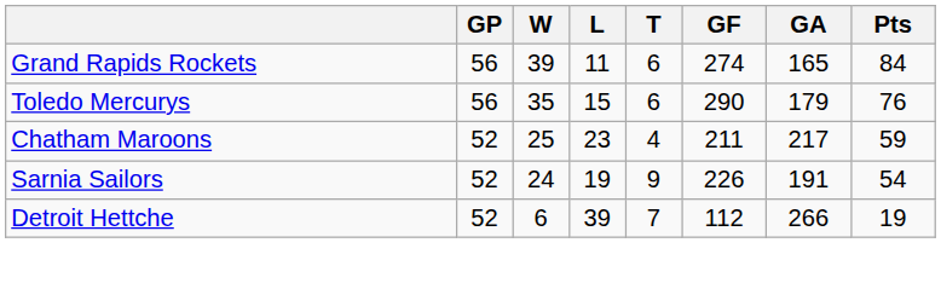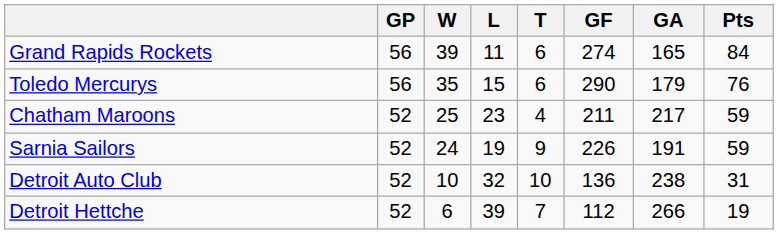 <table class="wikitable">
 <tr>
 <th width="40%"></th>
 <th width="5%">GP</th>
 <th width="5%">W</th>
 <th width="5%">L</th>
 <th width="5%">T</th>
 <th width="7.5%">GF</th>
 <th width="7.5%">GA</th>
 <th width="7.5%">Pts</th>
 </tr>
 <tr align="center">
 <td align="left"><a href='#'>Grand Rapids Rockets</a></td>
 <td>56</td>
 <td>39</td>
 <td>11</td>
 <td>6</td>
 <td>274</td>
 <td>165</td>
 <td>84</td>
 </tr>
 <tr align="center">
 <td align="left"><a href='#'>Toledo Mercurys</a></td>
 <td>56</td>
 <td>35</td>
 <td>15</td>
 <td>6</td>
 <td>290</td>
 <td>179</td>
 <td>76</td>
 </tr>
 <tr align="center">
 <td align="left"><a href='#'>Chatham Maroons</a></td>
 <td>52</td>
 <td>25</td>
 <td>23</td>
 <td>4</td>
 <td>211</td>
 <td>217</td>
 <td>59</td>
 </tr>
 <tr align="center">
 <td align="left"><a href='#'>Sarnia Sailors</a></td>
 <td>52</td>
 <td>24</td>
 <td>19</td>
 <td>9</td>
 <td>226</td>
 <td>191</td>
-<td>54</td>
+<td>59</td>
+</tr>
+<tr align="center">
+<td align="left"><a href='#'>Detroit Auto Club</a></td>
+<td>52</td>
+<td>10</td>
+<td>32</td>
+<td>10</td>
+<td>136</td>
+<td>238</td>
+<td>31</td>
 </tr>
 <tr align="center">
 <td align="left"><a href='#'>Detroit Hettche</a></td>
 <td>52</td>
 <td>6</td>
 <td>39</td>
 <td>7</td>
 <td>112</td>
 <td>266</td>
 <td>19</td>
 </tr>
 </table>
